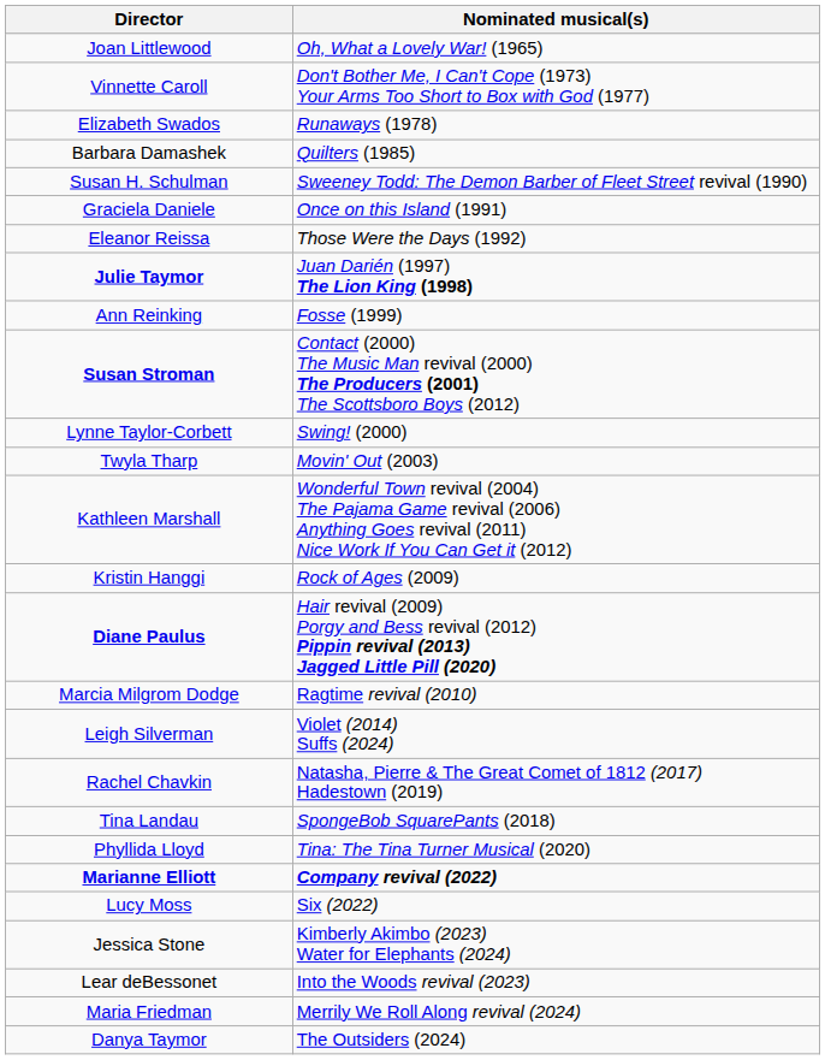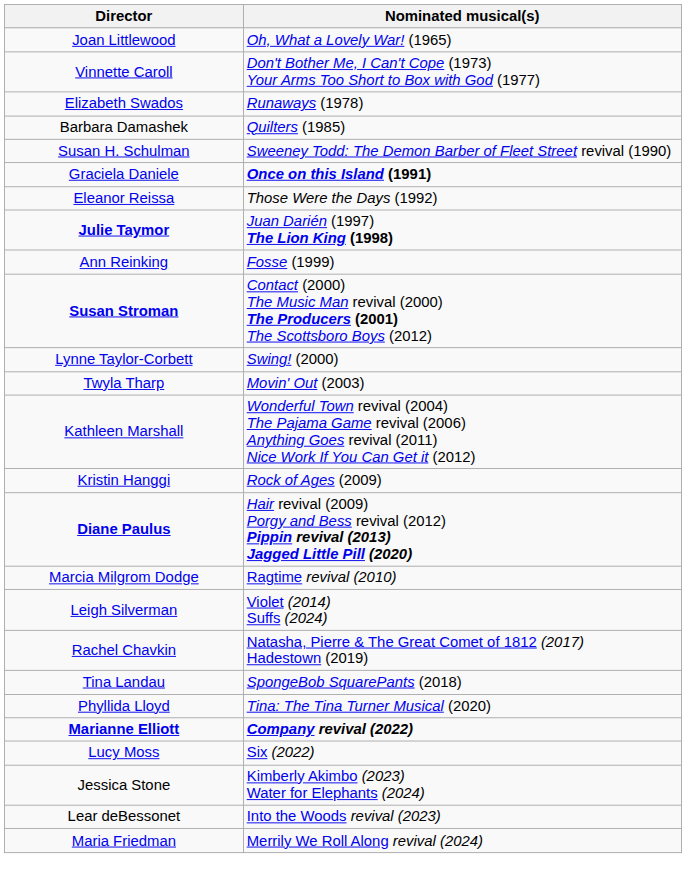 <table class="wikitable" style="width:46%;">
 <tr style="background:#bebebe;">
 <th style="width:30%;">Director</th>
 <th style="width:55%;">Nominated musical(s)</th>
 </tr>
 <tr>
 <td rowspan="1" align="center"><a href='#'>Joan Littlewood</a></td>
 <td><em><a href='#'>Oh, What a Lovely War!</a></em> (1965)</td>
 </tr>
 <tr>
 <td rowspan="1" align="center"><a href='#'>Vinnette Caroll</a></td>
 <td><em><a href='#'>Don't Bother Me, I Can't Cope</a></em> (1973)<br><em><a href='#'>Your Arms Too Short to Box with God</a></em> (1977)</td>
 </tr>
 <tr>
 <td rowspan="1" align="center"><a href='#'>Elizabeth Swados</a></td>
 <td><em><a href='#'>Runaways</a></em> (1978)</td>
 </tr>
 <tr>
 <td rowspan="1" align="center">Barbara Damashek</td>
 <td><em><a href='#'>Quilters</a></em> (1985)</td>
 </tr>
 <tr>
 <td rowspan="1" align="center"><a href='#'>Susan H. Schulman</a></td>
 <td><em><a href='#'>Sweeney Todd: The Demon Barber of Fleet Street</a></em> revival (1990)</td>
 </tr>
 <tr>
 <td rowspan="1" align="center"><a href='#'>Graciela Daniele</a></td>
-<td><em><a href='#'>Once on this Island</a></em> (1991)</td>
+<td><strong><em><a href='#'>Once on this Island</a></em> (1991)</strong></td>
 </tr>
 <tr>
 <td rowspan="1" align="center"><a href='#'>Eleanor Reissa</a></td>
 <td><em>Those Were the Days</em> (1992)</td>
 </tr>
 <tr>
 <td rowspan="1" align="center"><strong><a href='#'>Julie Taymor</a></strong></td>
 <td><em><a href='#'>Juan Darién</a></em> (1997)<br><strong><a href='#'><em>The Lion King</em></a> (1998)</strong></td>
 </tr>
 <tr>
 <td rowspan="1" align="center"><a href='#'>Ann Reinking</a></td>
 <td><em><a href='#'>Fosse</a></em> (1999)</td>
 </tr>
 <tr>
 <td rowspan="1" align="center"><strong><a href='#'>Susan Stroman</a></strong></td>
 <td><em><a href='#'>Contact</a></em> (2000)<br><em><a href='#'>The Music Man</a></em> revival (2000)<br><strong><a href='#'><em>The Producers</em></a> (2001)</strong><br><em><a href='#'>The Scottsboro Boys</a></em> (2012)</td>
 </tr>
 <tr>
 <td rowspan="1" align="center"><a href='#'>Lynne Taylor-Corbett</a></td>
 <td><em><a href='#'>Swing!</a></em> (2000)</td>
 </tr>
 <tr>
 <td rowspan="1" align="center"><a href='#'>Twyla Tharp</a></td>
 <td><em><a href='#'>Movin' Out</a></em> (2003)</td>
 </tr>
 <tr>
 <td rowspan="1" align="center"><a href='#'>Kathleen Marshall</a></td>
 <td><em><a href='#'>Wonderful Town</a></em> revival (2004)<br><em><a href='#'>The Pajama Game</a></em> revival (2006)<br><em><a href='#'>Anything Goes</a></em> revival (2011)<br><em><a href='#'>Nice Work If You Can Get it</a></em> (2012)</td>
 </tr>
 <tr>
 <td rowspan="1" align="center"><a href='#'>Kristin Hanggi</a></td>
 <td><em><a href='#'>Rock of Ages</a></em> (2009)</td>
 </tr>
 <tr>
 <td rowspan="1" align="center"><strong><a href='#'>Diane Paulus</a></strong></td>
 <td><em><a href='#'>Hair</a></em> revival (2009)<br><em><a href='#'>Porgy and Bess</a></em> revival (2012)<br><strong><em><a href='#'>Pippin</a><em> revival (2013)<strong><br></em><a href='#'>Jagged Little Pill</a><em> (2020)</td>
 </tr>
 <tr>
 <td rowspan="1" align="center"><a href='#'>Marcia Milgrom Dodge</a></td>
 <td></em><a href='#'>Ragtime</a><em> revival (2010)</td>
 </tr>
 <tr>
 <td rowspan="1" align="center"><a href='#'>Leigh Silverman</a></td>
 <td></em><a href='#'>Violet</a><em> (2014)<br></em><a href='#'>Suffs</a><em> (2024)</td>
 </tr>
 <tr>
 <td rowspan="1" align="center"></strong><a href='#'>Rachel Chavkin</a><strong></td>
 <td></em><a href='#'>Natasha, Pierre & The Great Comet of 1812</a><em> (2017)<br></em></strong><a href='#'>Hadestown</a></em> (2019)</strong></td>
 </tr>
 <tr>
 <td rowspan="1" align="center"><a href='#'>Tina Landau</a></td>
 <td><em><a href='#'>SpongeBob SquarePants</a></em> (2018)</td>
 </tr>
 <tr>
 <td rowspan="1" align="center"><a href='#'>Phyllida Lloyd</a></td>
 <td><em><a href='#'>Tina: The Tina Turner Musical</a></em> (2020)</td>
 </tr>
 <tr>
 <td rowspan="1" align="center"><strong><a href='#'>Marianne Elliott</a></strong></td>
 <td><strong><em><a href='#'>Company</a><em> revival (2022)<strong></td>
 </tr>
 <tr>
 <td rowspan="1" align="center"><a href='#'>Lucy Moss</a></td>
 <td></em><a href='#'>Six</a><em> (2022)</td>
 </tr>
 <tr>
 <td rowspan="1" align="center">Jessica Stone</td>
 <td></em><a href='#'>Kimberly Akimbo</a><em> (2023)<br></em><a href='#'>Water for Elephants</a><em> (2024)</td>
 </tr>
 <tr>
 <td rowspan="1" align="center">Lear deBessonet</td>
 <td></em><a href='#'>Into the Woods</a><em> revival (2023)</td>
 </tr>
 <tr>
 <td rowspan="1" align="center"><a href='#'>Maria Friedman</a></td>
 <td></em><a href='#'>Merrily We Roll Along</a><em> revival (2024)</td>
 </tr>
-<tr>
-<td rowspan="1" align="center"></strong><a href='#'>Danya Taymor</a><strong></td>
-<td></em></strong><a href='#'>The Outsiders</a></em> (2024)</strong></td>
-</tr>
 </table>
